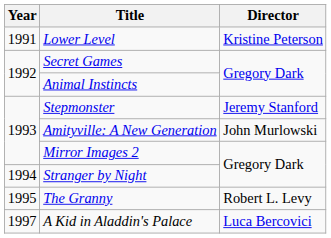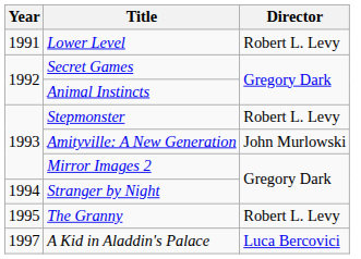 <table class="wikitable">
 <tr>
 <th>Year</th>
 <th>Title</th>
 <th>Director</th>
 </tr>
 <tr>
 <td>1991</td>
 <td><em><a href='#'>Lower Level</a></em></td>
-<td><a href='#'>Kristine Peterson</a></td>
+<td>Robert L. Levy</td>
 </tr>
 <tr>
 <td rowspan=2>1992</td>
 <td><em><a href='#'>Secret Games</a></em></td>
 <td rowspan=2><a href='#'>Gregory Dark</a></td>
 </tr>
 <tr>
 <td><em><a href='#'>Animal Instincts</a></em></td>
 </tr>
 <tr>
 <td rowspan=3>1993</td>
 <td><em><a href='#'>Stepmonster</a></em></td>
-<td><a href='#'>Jeremy Stanford</a></td>
+<td>Robert L. Levy</td>
 </tr>
 <tr>
 <td><em><a href='#'>Amityville: A New Generation</a></em></td>
 <td>John Murlowski</td>
 </tr>
 <tr>
 <td><em><a href='#'>Mirror Images 2</a></em></td>
 <td rowspan=2>Gregory Dark</td>
 </tr>
 <tr>
 <td>1994</td>
 <td><em><a href='#'>Stranger by Night</a></em></td>
 </tr>
 <tr>
 <td>1995</td>
 <td><em><a href='#'>The Granny</a></em></td>
 <td>Robert L. Levy</td>
 </tr>
 <tr>
 <td>1997</td>
 <td><em>A Kid in Aladdin's Palace</em></td>
 <td><a href='#'>Luca Bercovici</a></td>
 </tr>
 </table>
